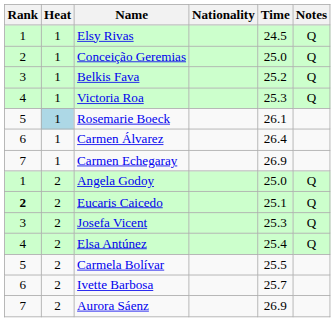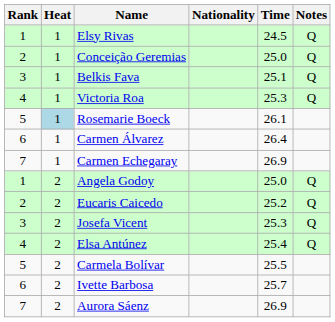 <table class="wikitable sortable" style="text-align:center">
 <tr>
 <th>Rank</th>
 <th>Heat</th>
 <th>Name</th>
 <th>Nationality</th>
 <th>Time</th>
 <th>Notes</th>
 </tr>
 <tr bgcolor=ccffcc>
 <td>1</td>
 <td>1</td>
 <td align=left><a href='#'>Elsy Rivas</a></td>
 <td align=left></td>
 <td>24.5</td>
 <td>Q</td>
 </tr>
 <tr bgcolor=ccffcc>
 <td>2</td>
 <td>1</td>
 <td align=left><a href='#'>Conceição Geremias</a></td>
 <td align=left></td>
 <td>25.0</td>
 <td>Q</td>
 </tr>
 <tr bgcolor=ccffcc>
 <td>3</td>
 <td>1</td>
 <td align=left><a href='#'>Belkis Fava</a></td>
 <td align=left></td>
-<td>25.2</td>
+<td>25.1</td>
 <td>Q</td>
 </tr>
 <tr bgcolor=ccffcc>
 <td>4</td>
 <td>1</td>
 <td align=left><a href='#'>Victoria Roa</a></td>
 <td align=left></td>
 <td>25.3</td>
 <td>Q</td>
 </tr>
 <tr>
 <td>5</td>
 <td style="background: lightblue;">1</td>
 <td align=left><a href='#'>Rosemarie Boeck</a></td>
 <td align=left></td>
 <td>26.1</td>
 <td></td>
 </tr>
 <tr>
 <td>6</td>
 <td>1</td>
 <td align=left><a href='#'>Carmen Álvarez</a></td>
 <td align=left></td>
 <td>26.4</td>
 <td></td>
 </tr>
 <tr>
 <td>7</td>
 <td>1</td>
 <td align=left><a href='#'>Carmen Echegaray</a></td>
 <td align=left></td>
 <td>26.9</td>
 <td></td>
 </tr>
 <tr bgcolor=ccffcc>
 <td>1</td>
 <td>2</td>
 <td align=left><a href='#'>Angela Godoy</a></td>
 <td align=left></td>
 <td>25.0</td>
 <td>Q</td>
 </tr>
 <tr bgcolor=ccffcc>
-<td><strong>2</strong></td>
+<td>2</td>
 <td>2</td>
 <td align=left><a href='#'>Eucaris Caicedo</a></td>
 <td align=left></td>
-<td>25.1</td>
+<td>25.2</td>
 <td>Q</td>
 </tr>
 <tr bgcolor=ccffcc>
 <td>3</td>
 <td>2</td>
 <td align=left><a href='#'>Josefa Vicent</a></td>
 <td align=left></td>
 <td>25.3</td>
 <td>Q</td>
 </tr>
 <tr bgcolor=ccffcc>
 <td>4</td>
 <td>2</td>
 <td align=left><a href='#'>Elsa Antúnez</a></td>
 <td align=left></td>
 <td>25.4</td>
 <td>Q</td>
 </tr>
 <tr>
 <td>5</td>
 <td>2</td>
 <td align=left><a href='#'>Carmela Bolívar</a></td>
 <td align=left></td>
 <td>25.5</td>
 <td></td>
 </tr>
 <tr>
 <td>6</td>
 <td>2</td>
 <td align=left><a href='#'>Ivette Barbosa</a></td>
 <td align=left></td>
 <td>25.7</td>
 <td></td>
 </tr>
 <tr>
 <td>7</td>
 <td>2</td>
 <td align=left><a href='#'>Aurora Sáenz</a></td>
 <td align=left></td>
 <td>26.9</td>
 <td></td>
 </tr>
 </table>
